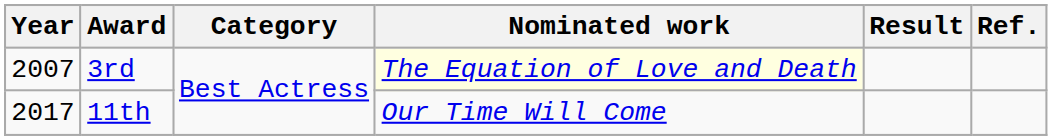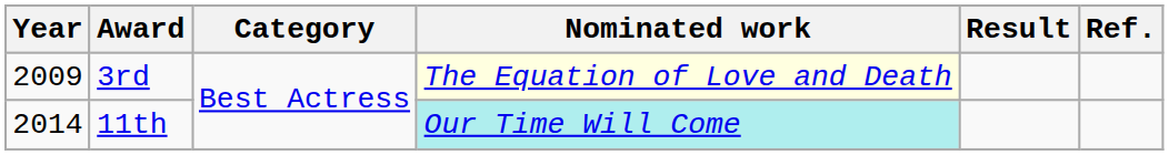 <table class="wikitable">
 <tr>
 <th>Year</th>
 <th>Award</th>
 <th>Category</th>
 <th>Nominated work</th>
 <th>Result</th>
 <th>Ref.</th>
 </tr>
 <tr>
-<td>2007</td>
+<td>2009</td>
 <td><a href='#'>3rd</a></td>
 <td rowspan=2><a href='#'>Best Actress</a></td>
 <td style="background: lightyellow;"><em><a href='#'>The Equation of Love and Death</a></em></td>
 <td></td>
 <td></td>
 </tr>
 <tr>
-<td>2017</td>
+<td>2014</td>
 <td><a href='#'>11th</a></td>
-<td><em><a href='#'>Our Time Will Come</a></em></td>
+<td style="background: paleturquoise;"><em><a href='#'>Our Time Will Come</a></em></td>
 <td></td>
 <td></td>
 </tr>
 </table>
